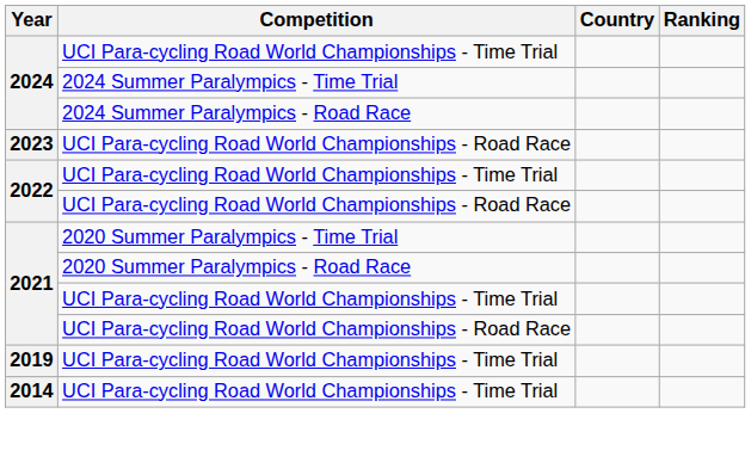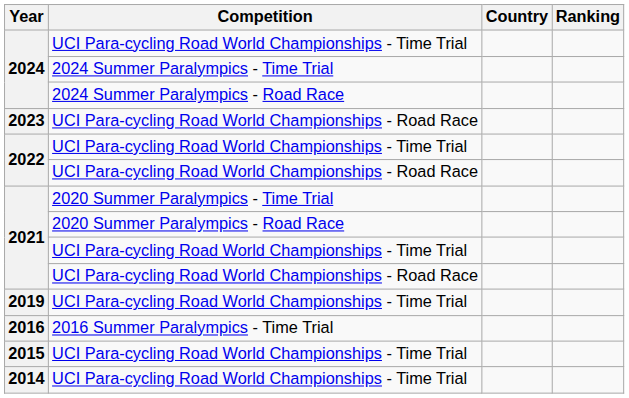 <table class="wikitable ">
 <tr>
 <th scope=col>Year</th>
 <th scope=col>Competition</th>
 <th Scope=col>Country</th>
 <th Scope=col>Ranking</th>
 </tr>
 <tr>
 <th scope=row; align=center; rowspan=3>2024</th>
 <td><a href='#'>UCI Para-cycling Road World Championships</a> - Time Trial</td>
 <td></td>
 <td align=center></td>
 </tr>
 <tr>
 <td><a href='#'>2024 Summer Paralympics</a> - <a href='#'>Time Trial</a></td>
 <td></td>
 <td align=center></td>
 </tr>
 <tr>
 <td><a href='#'>2024 Summer Paralympics</a> - <a href='#'>Road Race</a></td>
 <td></td>
 <td align=center></td>
 </tr>
 <tr>
 <th scope=row; align=center; rowspan=1>2023</th>
 <td><a href='#'>UCI Para-cycling Road World Championships</a> - Road Race</td>
 <td></td>
 <td align=center></td>
 </tr>
 <tr>
 <th scope=row; align=center; rowspan=2>2022</th>
 <td><a href='#'>UCI Para-cycling Road World Championships</a> - Time Trial</td>
 <td></td>
 <td align=center></td>
 </tr>
 <tr>
 <td><a href='#'>UCI Para-cycling Road World Championships</a> - Road Race</td>
 <td></td>
 <td align=center></td>
 </tr>
 <tr>
 <th scope=row; align=center; rowspan=4>2021</th>
 <td><a href='#'>2020 Summer Paralympics</a> - <a href='#'>Time Trial</a></td>
 <td></td>
 <td align=center></td>
 </tr>
 <tr>
 <td><a href='#'>2020 Summer Paralympics</a> - <a href='#'>Road Race</a></td>
 <td></td>
 <td align=center></td>
 </tr>
 <tr>
 <td><a href='#'>UCI Para-cycling Road World Championships</a> - Time Trial</td>
 <td></td>
 <td align=center></td>
 </tr>
 <tr>
 <td><a href='#'>UCI Para-cycling Road World Championships</a> - Road Race</td>
 <td></td>
 <td align=center></td>
 </tr>
 <tr>
 <th scope=row; align=center>2019</th>
 <td><a href='#'>UCI Para-cycling Road World Championships</a> - Time Trial</td>
 <td></td>
 <td align=center></td>
 </tr>
 <tr>
+<th scope=row; align=center;>2016</th>
+<td><a href='#'>2016 Summer Paralympics</a> - Time Trial</td>
+<td></td>
+<td align=center></td>
+</tr>
+<tr>
+<th scope=row; align=center;>2015</th>
+<td><a href='#'>UCI Para-cycling Road World Championships</a> - Time Trial</td>
+<td></td>
+<td align=center></td>
+</tr>
+<tr>
 <th scope=row; align=center;>2014</th>
 <td><a href='#'>UCI Para-cycling Road World Championships</a> - Time Trial</td>
 <td></td>
 <td align=center></td>
 </tr>
 </table>
